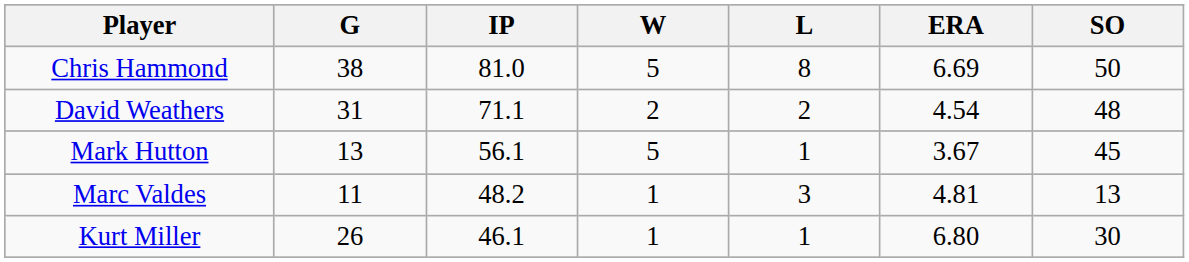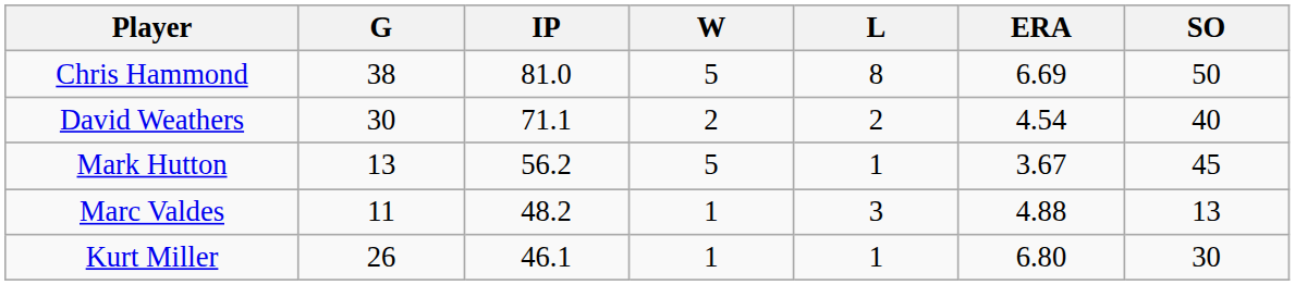 <table class="wikitable sortable">
 <tr>
 <th bgcolor="#DDDDFF" width="16%">Player</th>
 <th bgcolor="#DDDDFF" width="9%">G</th>
 <th bgcolor="#DDDDFF" width="9%">IP</th>
 <th bgcolor="#DDDDFF" width="9%">W</th>
 <th bgcolor="#DDDDFF" width="9%">L</th>
 <th bgcolor="#DDDDFF" width="9%">ERA</th>
 <th bgcolor="#DDDDFF" width="9%">SO</th>
 </tr>
 <tr align="center">
 <td><a href='#'>Chris Hammond</a></td>
 <td>38</td>
 <td>81.0</td>
 <td>5</td>
 <td>8</td>
 <td>6.69</td>
 <td>50</td>
 </tr>
 <tr align=center>
 <td><a href='#'>David Weathers</a></td>
-<td>31</td>
+<td>30</td>
 <td>71.1</td>
 <td>2</td>
 <td>2</td>
 <td>4.54</td>
-<td>48</td>
+<td>40</td>
 </tr>
 <tr align=center>
 <td><a href='#'>Mark Hutton</a></td>
 <td>13</td>
-<td>56.1</td>
+<td>56.2</td>
 <td>5</td>
 <td>1</td>
 <td>3.67</td>
 <td>45</td>
 </tr>
 <tr align=center>
 <td><a href='#'>Marc Valdes</a></td>
 <td>11</td>
 <td>48.2</td>
 <td>1</td>
 <td>3</td>
-<td>4.81</td>
+<td>4.88</td>
 <td>13</td>
 </tr>
 <tr align=center>
 <td><a href='#'>Kurt Miller</a></td>
 <td>26</td>
 <td>46.1</td>
 <td>1</td>
 <td>1</td>
 <td>6.80</td>
 <td>30</td>
 </tr>
 </table>
